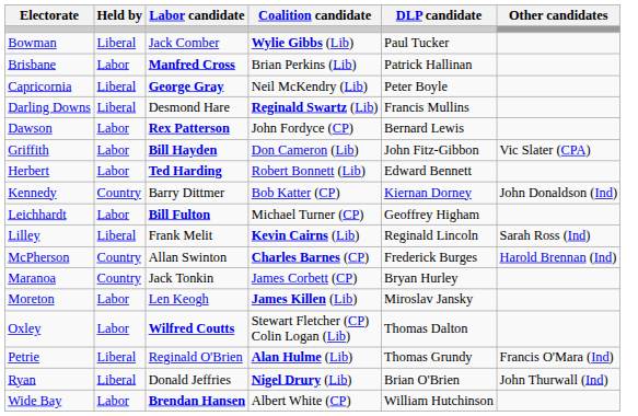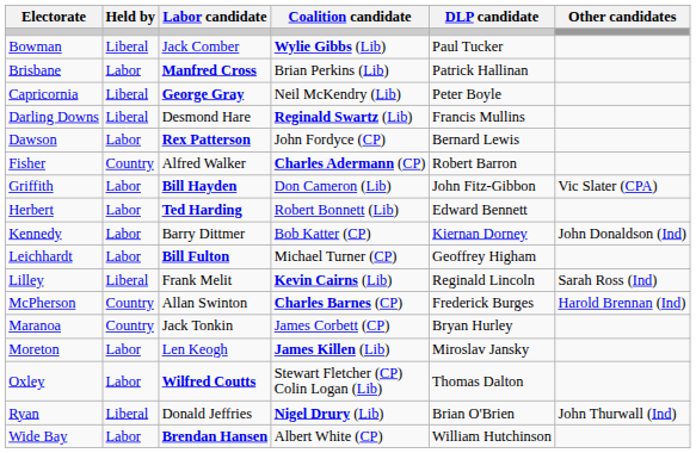 <table class="wikitable">
 <tr>
 <th>Electorate</th>
 <th>Held by</th>
 <th><a href='#'>Labor</a> candidate</th>
 <th><a href='#'>Coalition</a> candidate</th>
 <th><a href='#'>DLP</a> candidate</th>
 <th>Other candidates</th>
 </tr>
 <tr bgcolor="#cccccc">
 <td></td>
 <td></td>
 <td></td>
 <td></td>
 <td></td>
 <td bgcolor="#999999"></td>
 </tr>
 <tr>
 <td><a href='#'>Bowman</a></td>
 <td><a href='#'>Liberal</a></td>
 <td><a href='#'>Jack Comber</a></td>
 <td><strong><a href='#'>Wylie Gibbs</a></strong> (<a href='#'>Lib</a>)</td>
 <td>Paul Tucker</td>
 <td></td>
 </tr>
 <tr>
 <td><a href='#'>Brisbane</a></td>
 <td><a href='#'>Labor</a></td>
 <td><strong><a href='#'>Manfred Cross</a></strong></td>
 <td>Brian Perkins (<a href='#'>Lib</a>)</td>
 <td>Patrick Hallinan</td>
 <td></td>
 </tr>
 <tr>
 <td><a href='#'>Capricornia</a></td>
 <td><a href='#'>Liberal</a></td>
 <td><strong><a href='#'>George Gray</a></strong></td>
 <td>Neil McKendry (<a href='#'>Lib</a>)</td>
 <td>Peter Boyle</td>
 <td></td>
 </tr>
 <tr>
 <td><a href='#'>Darling Downs</a></td>
 <td><a href='#'>Liberal</a></td>
 <td>Desmond Hare</td>
 <td><strong><a href='#'>Reginald Swartz</a></strong> (<a href='#'>Lib</a>)</td>
 <td>Francis Mullins</td>
 <td></td>
 </tr>
 <tr>
 <td><a href='#'>Dawson</a></td>
 <td><a href='#'>Labor</a></td>
 <td><strong><a href='#'>Rex Patterson</a></strong></td>
 <td>John Fordyce (<a href='#'>CP</a>)</td>
 <td>Bernard Lewis</td>
 <td></td>
 </tr>
 <tr>
+<td><a href='#'>Fisher</a></td>
+<td><a href='#'>Country</a></td>
+<td>Alfred Walker</td>
+<td><strong><a href='#'>Charles Adermann</a></strong> (<a href='#'>CP</a>)</td>
+<td>Robert Barron</td>
+<td></td>
+</tr>
+<tr>
 <td><a href='#'>Griffith</a></td>
 <td><a href='#'>Labor</a></td>
 <td><strong><a href='#'>Bill Hayden</a></strong></td>
 <td><a href='#'>Don Cameron</a> (<a href='#'>Lib</a>)</td>
 <td>John Fitz-Gibbon</td>
 <td>Vic Slater (<a href='#'>CPA</a>)</td>
 </tr>
 <tr>
 <td><a href='#'>Herbert</a></td>
 <td><a href='#'>Labor</a></td>
 <td><strong><a href='#'>Ted Harding</a></strong></td>
 <td><a href='#'>Robert Bonnett</a> (<a href='#'>Lib</a>)</td>
 <td>Edward Bennett</td>
 <td></td>
 </tr>
 <tr>
 <td><a href='#'>Kennedy</a></td>
-<td><a href='#'>Country</a></td>
+<td><a href='#'>Labor</a></td>
 <td>Barry Dittmer</td>
 <td><a href='#'>Bob Katter</a> (<a href='#'>CP</a>)</td>
 <td><a href='#'>Kiernan Dorney</a></td>
 <td>John Donaldson (<a href='#'>Ind</a>)</td>
 </tr>
 <tr>
 <td><a href='#'>Leichhardt</a></td>
 <td><a href='#'>Labor</a></td>
 <td><strong><a href='#'>Bill Fulton</a></strong></td>
 <td>Michael Turner (<a href='#'>CP</a>)</td>
 <td>Geoffrey Higham</td>
 <td></td>
 </tr>
 <tr>
 <td><a href='#'>Lilley</a></td>
 <td><a href='#'>Liberal</a></td>
 <td>Frank Melit</td>
 <td><strong><a href='#'>Kevin Cairns</a></strong> (<a href='#'>Lib</a>)</td>
 <td>Reginald Lincoln</td>
 <td>Sarah Ross (<a href='#'>Ind</a>)</td>
 </tr>
 <tr>
 <td><a href='#'>McPherson</a></td>
 <td><a href='#'>Country</a></td>
 <td>Allan Swinton</td>
 <td><strong><a href='#'>Charles Barnes</a></strong> (<a href='#'>CP</a>)</td>
 <td>Frederick Burges</td>
 <td><a href='#'>Harold Brennan</a> (<a href='#'>Ind</a>)</td>
 </tr>
 <tr>
 <td><a href='#'>Maranoa</a></td>
 <td><a href='#'>Country</a></td>
 <td>Jack Tonkin</td>
 <td><a href='#'>James Corbett</a> (<a href='#'>CP</a>)</td>
 <td>Bryan Hurley</td>
 <td></td>
 </tr>
 <tr>
 <td><a href='#'>Moreton</a></td>
 <td><a href='#'>Labor</a></td>
 <td><a href='#'>Len Keogh</a></td>
 <td><strong><a href='#'>James Killen</a></strong> (<a href='#'>Lib</a>)</td>
 <td>Miroslav Jansky</td>
 <td></td>
 </tr>
 <tr>
 <td><a href='#'>Oxley</a></td>
 <td><a href='#'>Labor</a></td>
 <td><strong><a href='#'>Wilfred Coutts</a></strong></td>
 <td>Stewart Fletcher (<a href='#'>CP</a>)<br>Colin Logan (<a href='#'>Lib</a>)</td>
 <td>Thomas Dalton</td>
 <td></td>
 </tr>
 <tr>
-<td><a href='#'>Petrie</a></td>
-<td><a href='#'>Liberal</a></td>
-<td><a href='#'>Reginald O'Brien</a></td>
-<td><strong><a href='#'>Alan Hulme</a></strong> (<a href='#'>Lib</a>)</td>
-<td>Thomas Grundy</td>
-<td>Francis O'Mara (<a href='#'>Ind</a>)</td>
-</tr>
-<tr>
 <td><a href='#'>Ryan</a></td>
 <td><a href='#'>Liberal</a></td>
 <td>Donald Jeffries</td>
 <td><strong><a href='#'>Nigel Drury</a></strong> (<a href='#'>Lib</a>)</td>
 <td>Brian O'Brien</td>
 <td>John Thurwall (<a href='#'>Ind</a>)</td>
 </tr>
 <tr>
 <td><a href='#'>Wide Bay</a></td>
 <td><a href='#'>Labor</a></td>
 <td><strong><a href='#'>Brendan Hansen</a></strong></td>
 <td>Albert White (<a href='#'>CP</a>)</td>
 <td>William Hutchinson</td>
 <td></td>
 </tr>
 </table>
